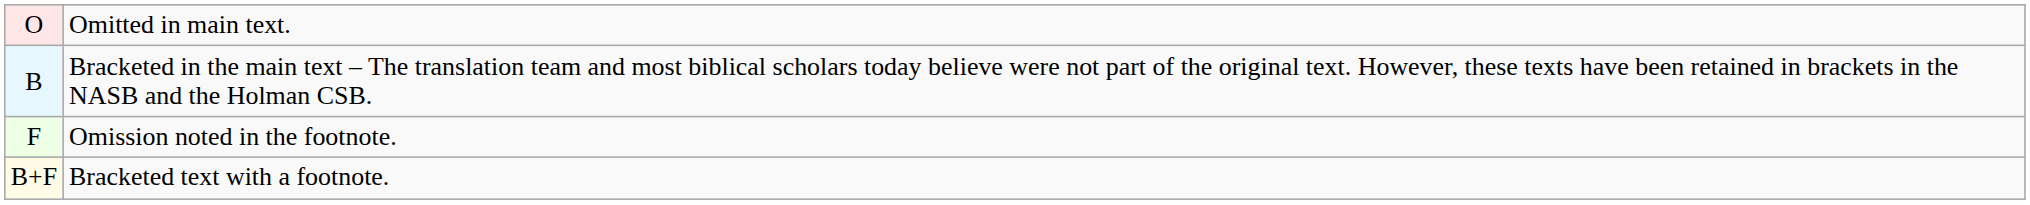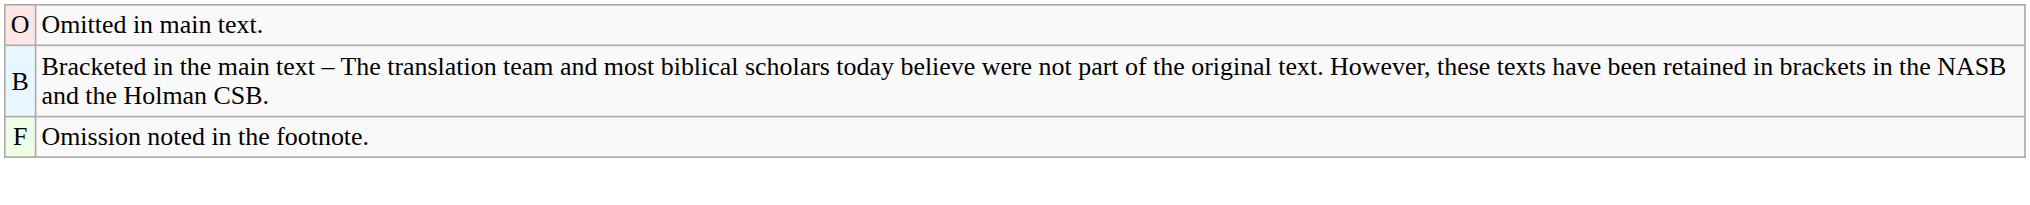 <table class="wikitable">
 <tr>
 <td style="background:#FFE6E6; color:black; text-align:center;">O</td>
 <td>Omitted in main text.</td>
 </tr>
 <tr>
 <td style="background:#E6F7FF; color:black; text-align:center;">B</td>
 <td>Bracketed in the main text – The translation team and most biblical scholars today believe were not part of the original text. However, these texts have been retained in brackets in the NASB and the Holman CSB.</td>
 </tr>
 <tr>
 <td style="background:#EEFFE6; color:black; text-align:center;">F</td>
 <td>Omission noted in the footnote.</td>
 </tr>
-<tr>
-<td style="background:#FFFBE6; color:black; text-align:center;">B+F</td>
-<td>Bracketed text with a footnote.</td>
-</tr>
 </table>
